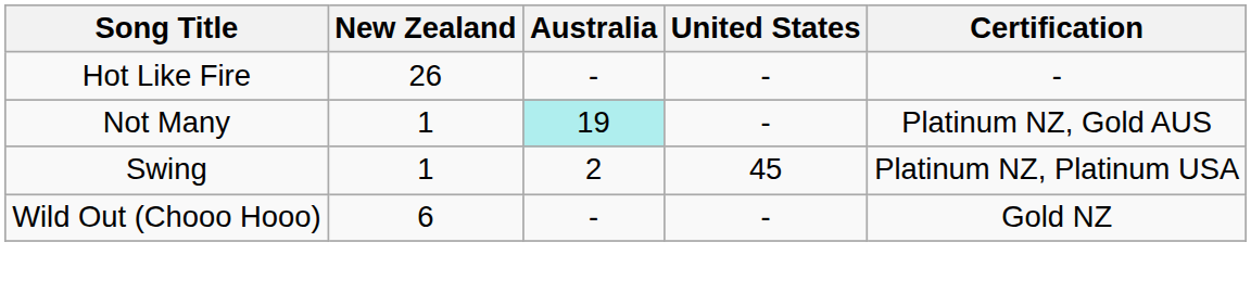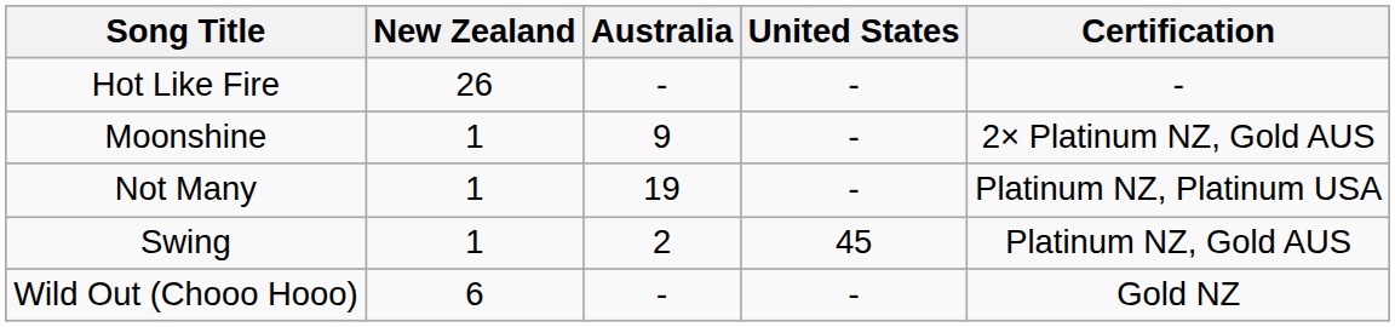 <table class="wikitable">
 <tr>
 <th align="left">Song Title</th>
 <th align="left">New Zealand</th>
 <th align="left">Australia</th>
 <th align="left">United States</th>
 <th align="left">Certification</th>
 </tr>
 <tr style="text-align:center;">
 <td>Hot Like Fire</td>
 <td>26</td>
 <td>-</td>
 <td>-</td>
 <td>-</td>
 </tr>
 <tr style="text-align:center;">
+<td>Moonshine</td>
+<td>1</td>
+<td>9</td>
+<td>-</td>
+<td>2× Platinum NZ, Gold AUS </td>
+</tr>
+<tr style="text-align:center;">
 <td>Not Many</td>
 <td>1</td>
-<td style="background: paleturquoise;">19</td>
+<td>19</td>
 <td>-</td>
-<td>Platinum NZ, Gold AUS</td>
+<td>Platinum NZ, Platinum USA</td>
 </tr>
 <tr style="text-align:center;">
 <td>Swing</td>
 <td>1</td>
 <td>2</td>
 <td>45</td>
-<td>Platinum NZ, Platinum USA</td>
+<td>Platinum NZ, Gold AUS</td>
 </tr>
 <tr>
 <td align="left">Wild Out (Chooo Hooo)</td>
 <td style="text-align:center;">6</td>
 <td style="text-align:center;">-</td>
 <td style="text-align:center;">-</td>
 <td style="text-align:center;">Gold NZ</td>
 </tr>
 </table>
